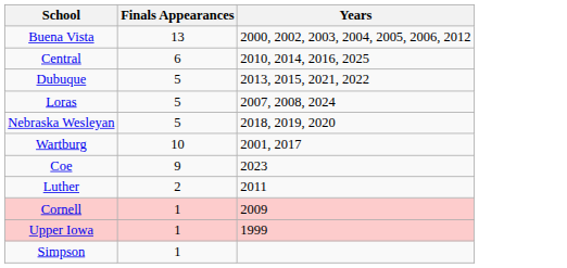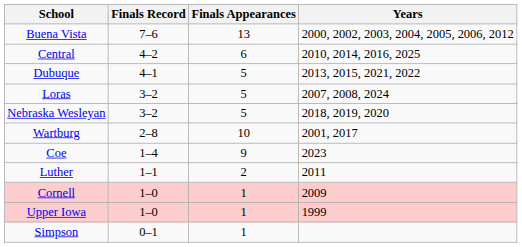 <table class="wikitable sortable" style="text-align:center;">
 <tr>
 <th>School</th>
+<th>Finals Record</th>
 <th>Finals Appearances</th>
 <th class=unsortable>Years</th>
 </tr>
 <tr>
 <td><a href='#'>Buena Vista</a></td>
+<td>7–6</td>
 <td>13</td>
 <td align=left>2000, 2002, 2003, 2004, 2005, 2006, 2012</td>
 </tr>
 <tr>
 <td><a href='#'>Central</a></td>
+<td>4–2</td>
 <td>6</td>
 <td align=left>2010, 2014, 2016, 2025</td>
 </tr>
 <tr>
 <td><a href='#'>Dubuque</a></td>
+<td>4–1</td>
 <td>5</td>
 <td align=left>2013, 2015, 2021, 2022</td>
 </tr>
 <tr>
 <td><a href='#'>Loras</a></td>
+<td>3–2</td>
 <td>5</td>
 <td align=left>2007, 2008, 2024</td>
 </tr>
 <tr>
 <td><a href='#'>Nebraska Wesleyan</a></td>
+<td>3–2</td>
 <td>5</td>
 <td align=left>2018, 2019, 2020</td>
 </tr>
 <tr>
 <td><a href='#'>Wartburg</a></td>
+<td>2–8</td>
 <td>10</td>
 <td align=left>2001, 2017</td>
 </tr>
 <tr>
 <td><a href='#'>Coe</a></td>
+<td>1–4</td>
 <td>9</td>
 <td align=left>2023</td>
 </tr>
 <tr>
 <td><a href='#'>Luther</a></td>
+<td>1–1</td>
 <td>2</td>
 <td align=left>2011</td>
 </tr>
 <tr bgcolor=#fdcccc>
 <td><a href='#'>Cornell</a></td>
+<td>1–0</td>
 <td>1</td>
 <td align=left>2009</td>
 </tr>
 <tr bgcolor=#fdcccc>
 <td><a href='#'>Upper Iowa</a></td>
+<td>1–0</td>
 <td>1</td>
 <td align=left>1999</td>
 </tr>
 <tr>
 <td><a href='#'>Simpson</a></td>
+<td>0–1</td>
 <td>1</td>
 <td align=left></td>
 </tr>
 </table>
